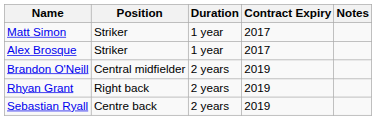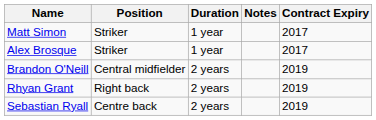 <table class="wikitable">
 <tr>
 <th>Name</th>
 <th>Position</th>
 <th>Duration</th>
+<th>Notes</th>
 <th>Contract Expiry</th>
-<th>Notes</th>
 </tr>
 <tr>
 <td> <a href='#'>Matt Simon</a></td>
 <td>Striker</td>
 <td>1 year</td>
+<td></td>
 <td>2017</td>
-<td></td>
 </tr>
 <tr>
 <td> <a href='#'>Alex Brosque</a></td>
 <td>Striker</td>
 <td>1 year</td>
+<td></td>
 <td>2017</td>
-<td></td>
 </tr>
 <tr>
 <td> <a href='#'>Brandon O'Neill</a></td>
 <td>Central midfielder</td>
 <td>2 years</td>
+<td></td>
 <td>2019</td>
-<td></td>
 </tr>
 <tr>
 <td> <a href='#'>Rhyan Grant</a></td>
 <td>Right back</td>
 <td>2 years</td>
+<td></td>
 <td>2019</td>
-<td></td>
 </tr>
 <tr>
 <td> <a href='#'>Sebastian Ryall</a></td>
 <td>Centre back</td>
 <td>2 years</td>
+<td></td>
 <td>2019</td>
-<td></td>
 </tr>
 </table>
